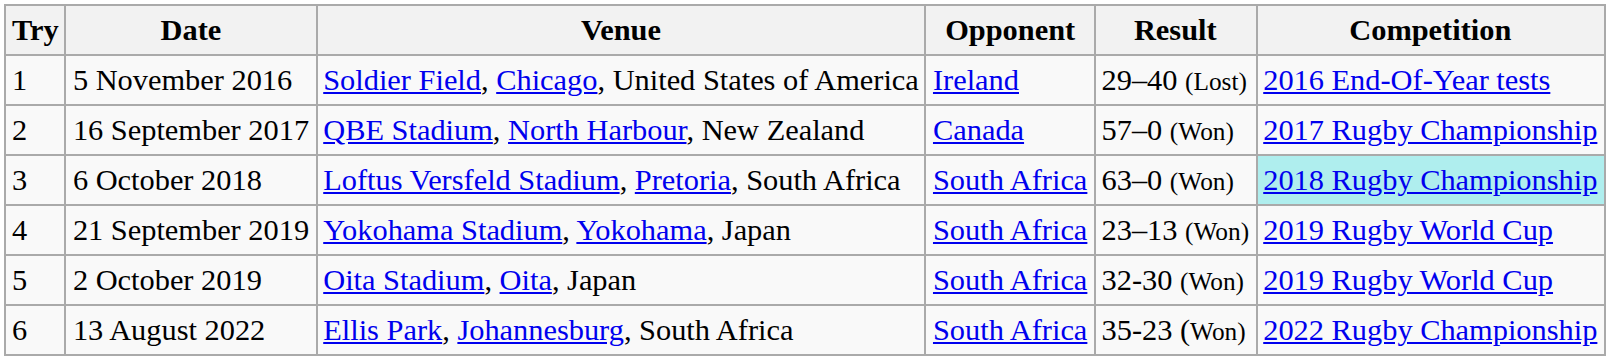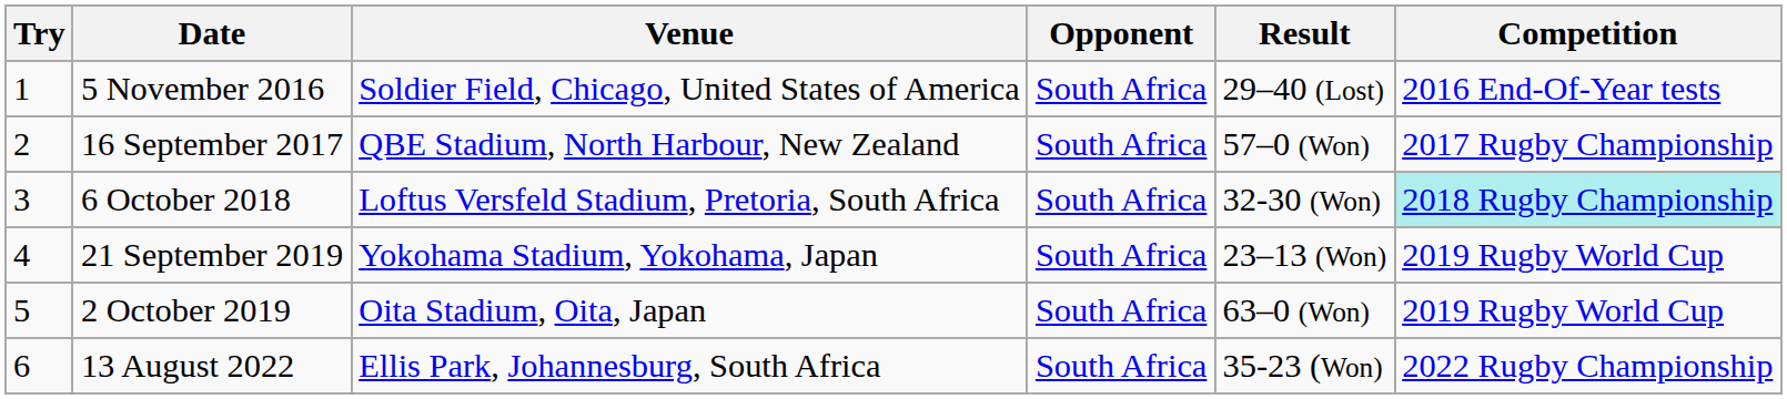 <table class="wikitable sortable" style="text-align:left; font-size:95%">
 <tr>
 <th>Try</th>
 <th>Date</th>
 <th>Venue</th>
 <th>Opponent</th>
 <th>Result</th>
 <th>Competition</th>
 </tr>
 <tr>
 <td>1</td>
 <td>5 November 2016</td>
 <td><a href='#'>Soldier Field</a>, <a href='#'>Chicago</a>, United States of America</td>
-<td><a href='#'>Ireland</a></td>
+<td><a href='#'>South Africa</a></td>
 <td>29–40 <small>(Lost)</small></td>
 <td><a href='#'>2016 End-Of-Year tests</a></td>
 </tr>
 <tr>
 <td>2</td>
 <td>16 September 2017</td>
 <td><a href='#'>QBE Stadium</a>, <a href='#'>North Harbour</a>, New Zealand</td>
-<td><a href='#'>Canada</a></td>
+<td><a href='#'>South Africa</a></td>
 <td>57–0 <small>(Won)</small></td>
 <td><a href='#'>2017 Rugby Championship</a></td>
 </tr>
 <tr>
 <td>3</td>
 <td>6 October 2018</td>
 <td><a href='#'>Loftus Versfeld Stadium</a>, <a href='#'>Pretoria</a>, South Africa</td>
 <td><a href='#'>South Africa</a></td>
-<td>63–0 <small>(Won)</small></td>
+<td>32-30 <small>(Won)</small></td>
 <td style="background: paleturquoise;"><a href='#'>2018 Rugby Championship</a></td>
 </tr>
 <tr>
 <td>4</td>
 <td>21 September 2019</td>
 <td><a href='#'>Yokohama Stadium</a>, <a href='#'>Yokohama</a>, Japan</td>
 <td><a href='#'>South Africa</a></td>
 <td>23–13 <small>(Won)</small></td>
 <td><a href='#'>2019 Rugby World Cup</a></td>
 </tr>
 <tr>
 <td>5</td>
 <td>2 October 2019</td>
 <td><a href='#'>Oita Stadium</a>, <a href='#'>Oita</a>, Japan</td>
 <td><a href='#'>South Africa</a></td>
-<td>32-30 <small>(Won)</small></td>
+<td>63–0 <small>(Won)</small></td>
 <td><a href='#'>2019 Rugby World Cup</a></td>
 </tr>
 <tr>
 <td>6</td>
 <td>13 August 2022</td>
 <td><a href='#'>Ellis Park</a>, <a href='#'>Johannesburg</a>, South Africa</td>
 <td><a href='#'>South Africa</a></td>
 <td>35-23 (<small>Won)</small></td>
 <td><a href='#'>2022 Rugby Championship</a></td>
 </tr>
 </table>
